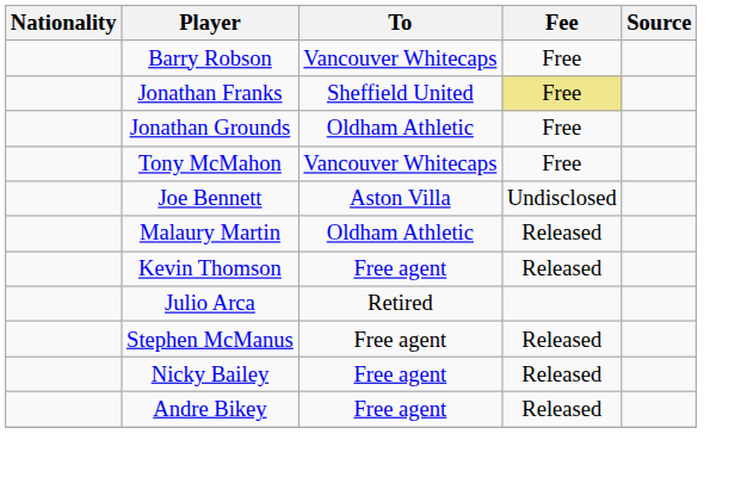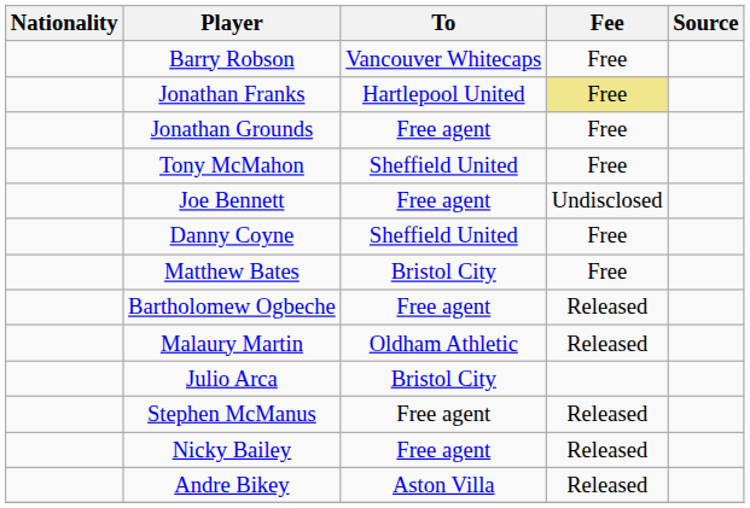 <table class="wikitable" style="text-align:center;">
 <tr>
 <th>Nationality</th>
 <th>Player</th>
 <th>To</th>
 <th>Fee</th>
 <th>Source</th>
 </tr>
 <tr>
 <td></td>
 <td><a href='#'>Barry Robson</a></td>
 <td><a href='#'>Vancouver Whitecaps</a></td>
 <td>Free</td>
 <td></td>
 </tr>
 <tr>
 <td></td>
 <td><a href='#'>Jonathan Franks</a></td>
-<td><a href='#'>Sheffield United</a></td>
+<td><a href='#'>Hartlepool United</a></td>
 <td style="background: khaki;">Free</td>
 <td></td>
 </tr>
 <tr>
 <td></td>
 <td><a href='#'>Jonathan Grounds</a></td>
-<td><a href='#'>Oldham Athletic</a></td>
+<td><a href='#'>Free agent</a></td>
 <td>Free</td>
 <td></td>
 </tr>
 <tr>
 <td></td>
 <td><a href='#'>Tony McMahon</a></td>
-<td><a href='#'>Vancouver Whitecaps</a></td>
+<td><a href='#'>Sheffield United</a></td>
 <td>Free</td>
 <td></td>
 </tr>
 <tr>
 <td></td>
 <td><a href='#'>Joe Bennett</a></td>
-<td><a href='#'>Aston Villa</a></td>
+<td><a href='#'>Free agent</a></td>
 <td>Undisclosed</td>
+<td></td>
+</tr>
+<tr>
+<td></td>
+<td><a href='#'>Danny Coyne</a></td>
+<td><a href='#'>Sheffield United</a></td>
+<td>Free</td>
+<td></td>
+</tr>
+<tr>
+<td></td>
+<td><a href='#'>Matthew Bates</a></td>
+<td><a href='#'>Bristol City</a></td>
+<td>Free</td>
+<td></td>
+</tr>
+<tr>
+<td></td>
+<td><a href='#'>Bartholomew Ogbeche</a></td>
+<td><a href='#'>Free agent</a></td>
+<td>Released</td>
 <td></td>
 </tr>
 <tr>
 <td></td>
 <td><a href='#'>Malaury Martin</a></td>
 <td><a href='#'>Oldham Athletic</a></td>
 <td>Released</td>
 <td></td>
 </tr>
 <tr>
 <td></td>
-<td><a href='#'>Kevin Thomson</a></td>
-<td><a href='#'>Free agent</a></td>
-<td>Released</td>
-<td></td>
-</tr>
-<tr>
-<td></td>
 <td><a href='#'>Julio Arca</a></td>
-<td>Retired</td>
+<td><a href='#'>Bristol City</a></td>
 <td></td>
 <td></td>
 </tr>
 <tr>
 <td></td>
 <td><a href='#'>Stephen McManus</a></td>
 <td>Free agent</td>
 <td>Released</td>
 <td></td>
 </tr>
 <tr>
 <td></td>
 <td><a href='#'>Nicky Bailey</a></td>
 <td><a href='#'>Free agent</a></td>
 <td>Released</td>
 <td></td>
 </tr>
 <tr>
 <td></td>
 <td><a href='#'>Andre Bikey</a></td>
-<td><a href='#'>Free agent</a></td>
+<td><a href='#'>Aston Villa</a></td>
 <td>Released</td>
 <td></td>
 </tr>
 <tr>
 </tr>
 </table>
